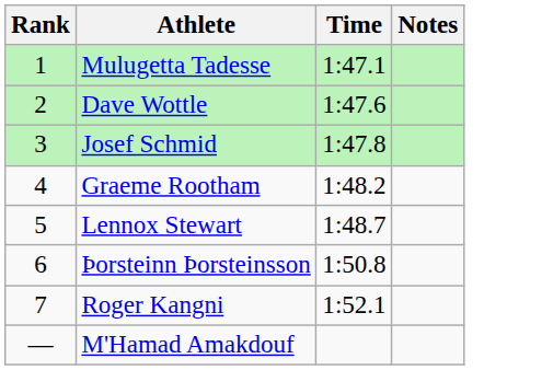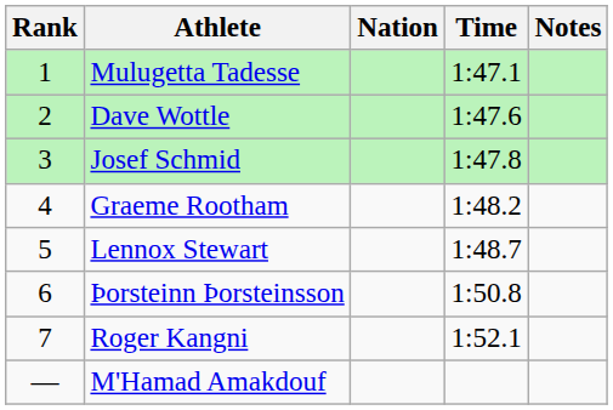 <table class="wikitable sortable" style="text-align:center">
 <tr>
 <th>Rank</th>
 <th>Athlete</th>
+<th>Nation</th>
 <th>Time</th>
 <th>Notes</th>
 </tr>
 <tr style="background:#bbf3bb;">
 <td>1</td>
 <td align=left><a href='#'>Mulugetta Tadesse</a></td>
+<td align=left></td>
 <td>1:47.1</td>
 <td></td>
 </tr>
 <tr style="background:#bbf3bb;">
 <td>2</td>
 <td align=left><a href='#'>Dave Wottle</a></td>
+<td align=left></td>
 <td>1:47.6</td>
 <td></td>
 </tr>
 <tr style="background:#bbf3bb;">
 <td>3</td>
 <td align=left><a href='#'>Josef Schmid</a></td>
+<td align=left></td>
 <td>1:47.8</td>
 <td></td>
 </tr>
 <tr>
 <td>4</td>
 <td align=left><a href='#'>Graeme Rootham</a></td>
+<td align=left></td>
 <td>1:48.2</td>
 <td></td>
 </tr>
 <tr>
 <td>5</td>
 <td align=left><a href='#'>Lennox Stewart</a></td>
+<td align=left></td>
 <td>1:48.7</td>
 <td></td>
 </tr>
 <tr>
 <td>6</td>
 <td align=left><a href='#'>Þorsteinn Þorsteinsson</a></td>
+<td align=left></td>
 <td>1:50.8</td>
 <td></td>
 </tr>
 <tr>
 <td>7</td>
 <td align=left><a href='#'>Roger Kangni</a></td>
+<td align=left></td>
 <td>1:52.1</td>
 <td></td>
 </tr>
 <tr>
 <td data-sort-value=8>—</td>
 <td align=left><a href='#'>M'Hamad Amakdouf</a></td>
+<td align=left></td>
 <td></td>
 <td></td>
 </tr>
 </table>
